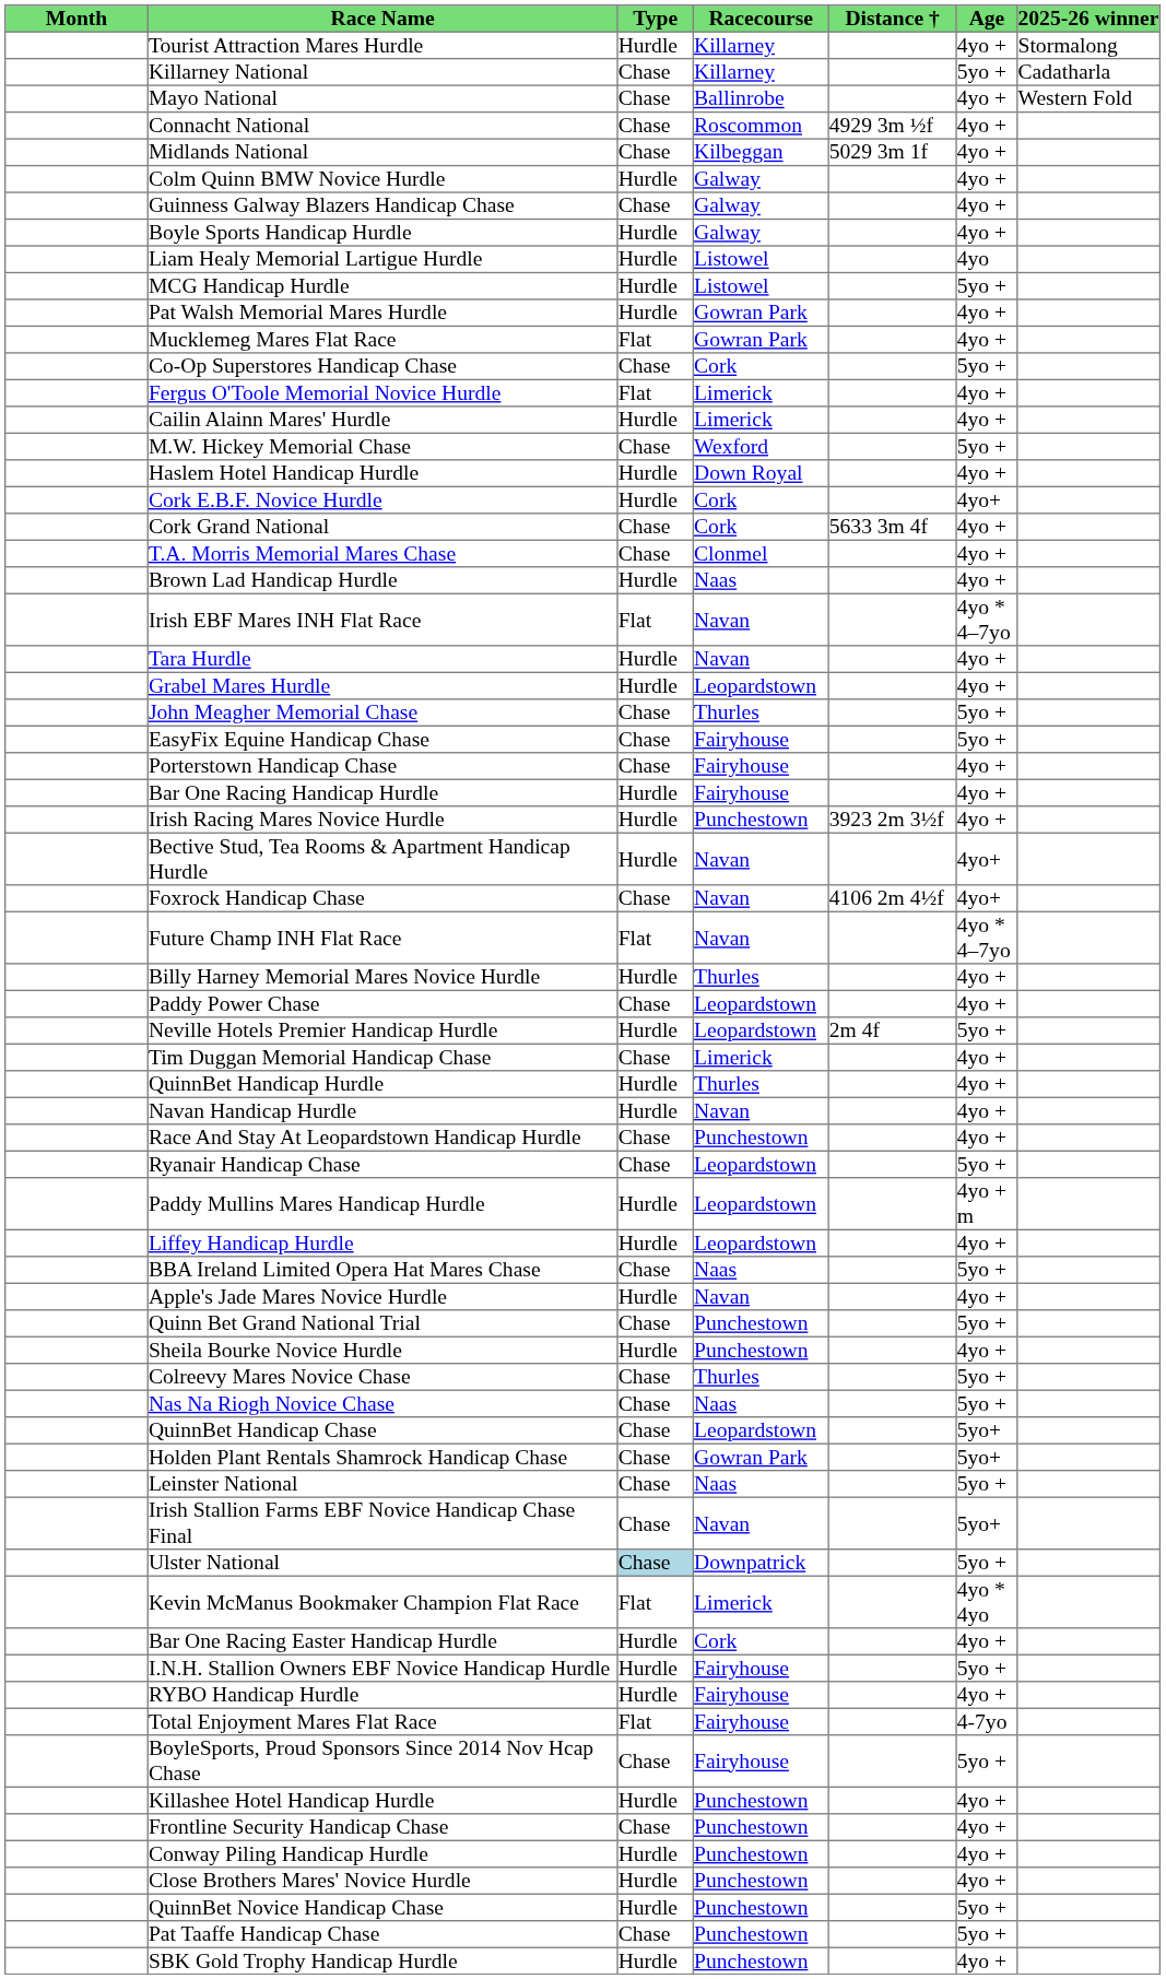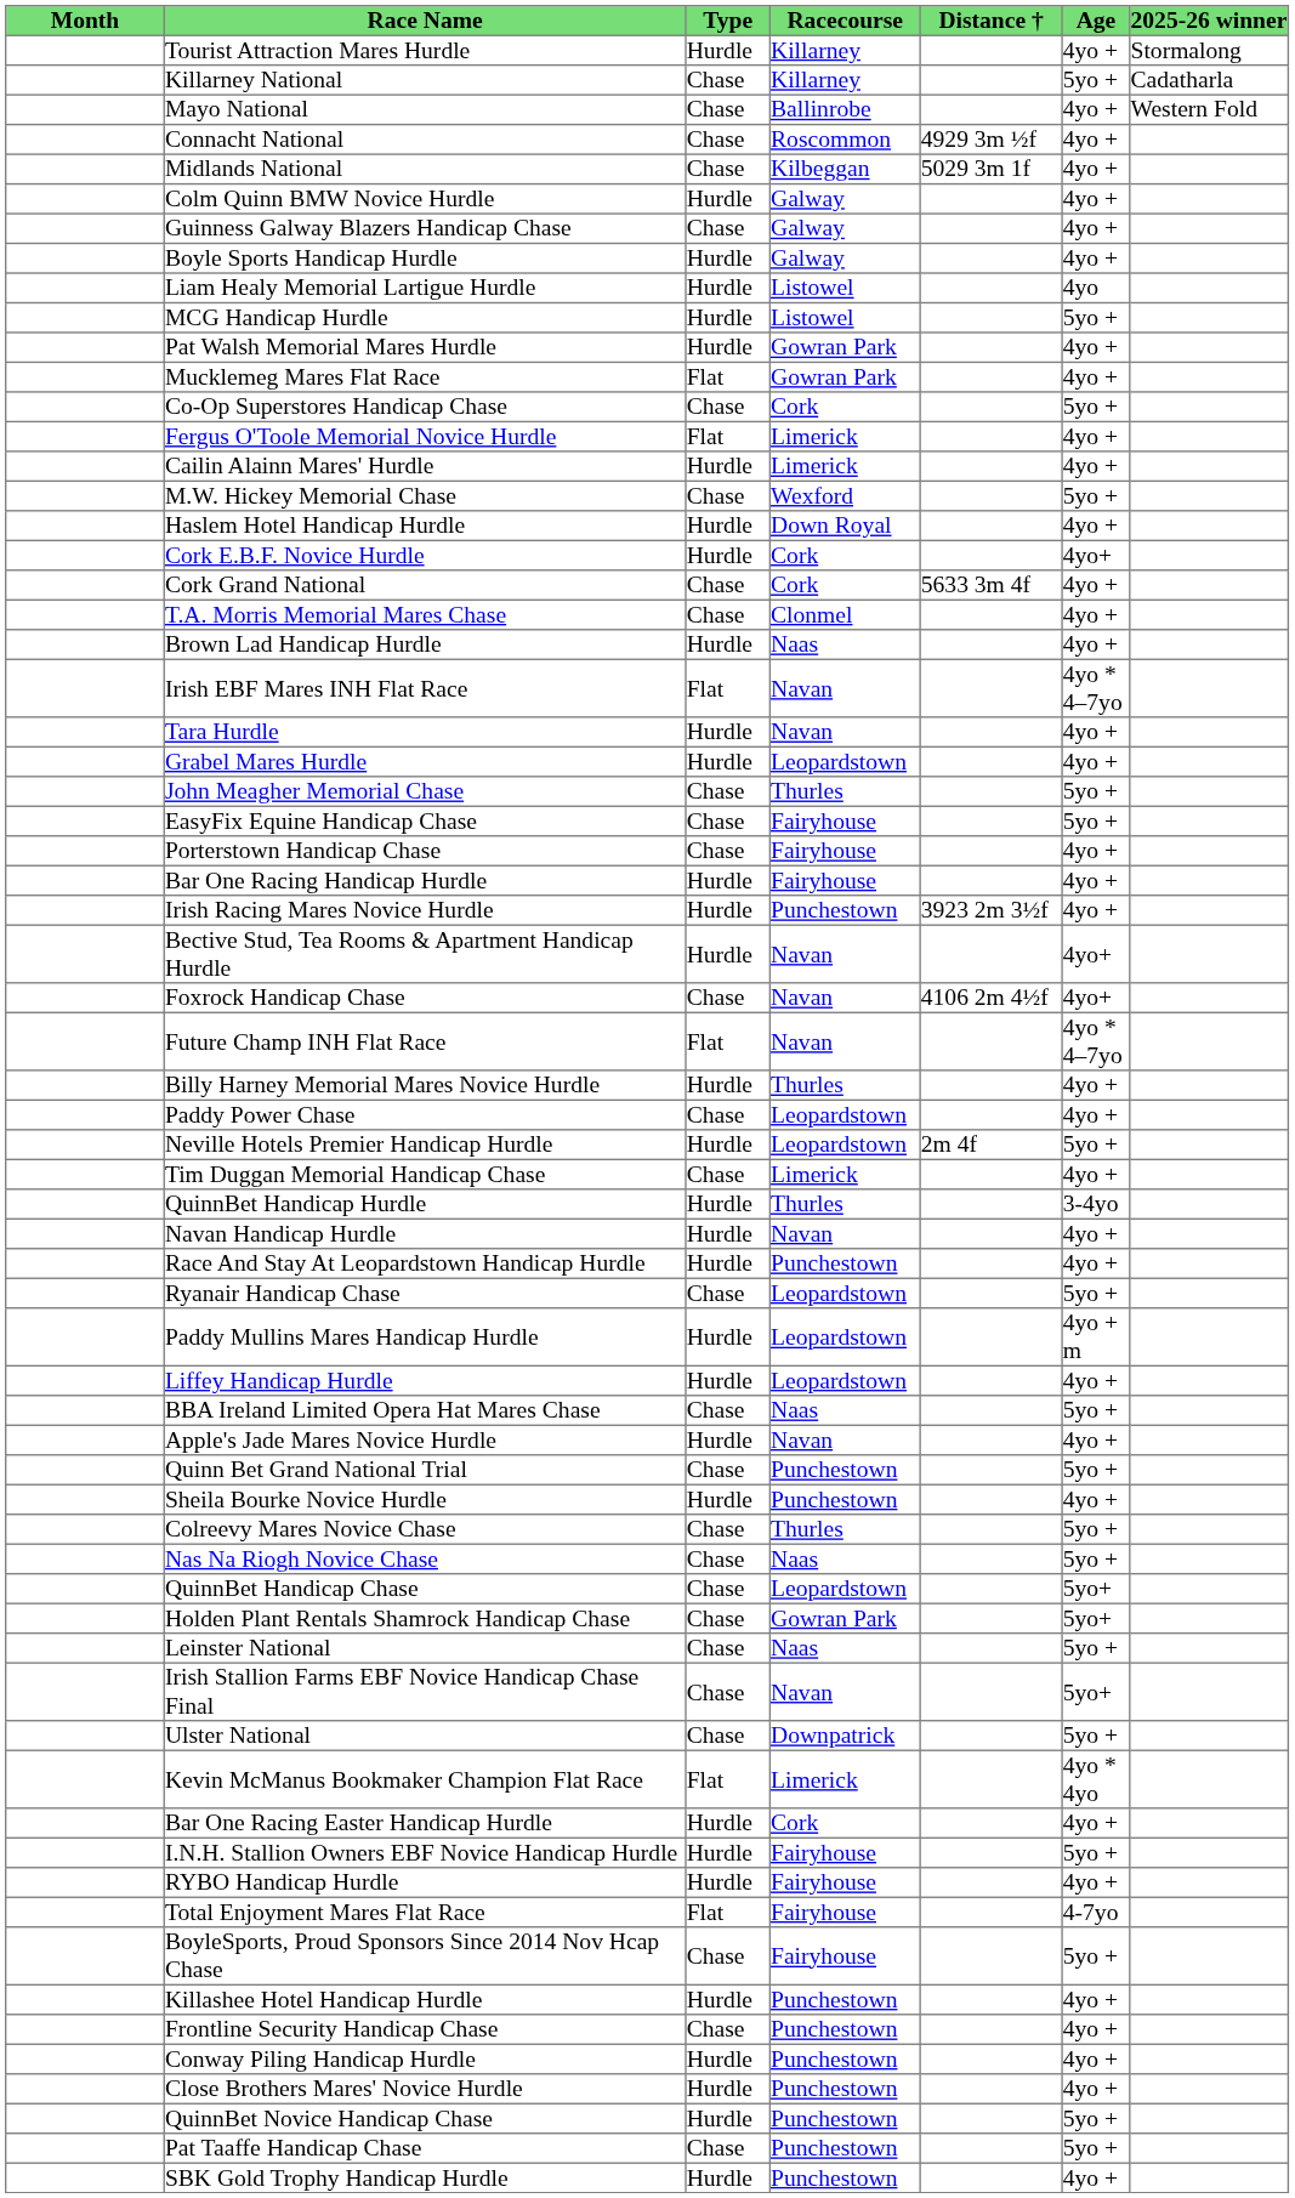 <table class = "sortable" | border="1" cellpadding="0" style="border-collapse: collapse; font-size:90%">
 <tr bgcolor="#77dd77" align="center">
 <th width="95px"><strong>Month</strong><br></th>
 <th width="315px"><strong>Race Name</strong><br></th>
 <th width="50px"><strong>Type</strong><br></th>
 <th width="90px"><strong>Racecourse</strong><br></th>
 <th width="85px"><strong>Distance</strong> †<br></th>
 <th width="40px"><strong>Age</strong><br></th>
 <th>2025-26 winner</th>
 </tr>
 <tr>
 <td></td>
 <td>Tourist Attraction Mares Hurdle</td>
 <td>Hurdle</td>
 <td><a href='#'>Killarney</a></td>
 <td></td>
 <td>4yo +</td>
 <td>Stormalong</td>
 </tr>
 <tr>
 <td></td>
 <td>Killarney National</td>
 <td>Chase</td>
 <td><a href='#'>Killarney</a></td>
 <td></td>
 <td>5yo +</td>
 <td>Cadatharla</td>
 </tr>
 <tr>
 <td></td>
 <td>Mayo National</td>
 <td>Chase</td>
 <td><a href='#'>Ballinrobe</a></td>
 <td></td>
 <td>4yo +</td>
 <td>Western Fold</td>
 </tr>
 <tr>
 <td></td>
 <td>Connacht National</td>
 <td>Chase</td>
 <td><a href='#'>Roscommon</a></td>
 <td><span>4929</span> 3m ½f</td>
 <td>4yo +</td>
 <td></td>
 </tr>
 <tr>
 <td></td>
 <td>Midlands National</td>
 <td>Chase</td>
 <td><a href='#'>Kilbeggan</a></td>
 <td><span>5029</span> 3m 1f</td>
 <td>4yo +</td>
 <td></td>
 </tr>
 <tr>
 <td></td>
 <td>Colm Quinn BMW Novice Hurdle</td>
 <td>Hurdle</td>
 <td><a href='#'>Galway</a></td>
 <td></td>
 <td>4yo +</td>
 <td></td>
 </tr>
 <tr>
 <td></td>
 <td>Guinness Galway Blazers Handicap Chase</td>
 <td>Chase</td>
 <td><a href='#'>Galway</a></td>
 <td></td>
 <td>4yo +</td>
 <td></td>
 </tr>
 <tr>
 <td></td>
 <td>Boyle Sports Handicap Hurdle</td>
 <td>Hurdle</td>
 <td><a href='#'>Galway</a></td>
 <td></td>
 <td>4yo +</td>
 <td></td>
 </tr>
 <tr>
 <td></td>
 <td>Liam Healy Memorial Lartigue Hurdle</td>
 <td>Hurdle</td>
 <td><a href='#'>Listowel</a></td>
 <td></td>
 <td>4yo</td>
 <td></td>
 </tr>
 <tr>
 <td></td>
 <td>MCG Handicap Hurdle</td>
 <td>Hurdle</td>
 <td><a href='#'>Listowel</a></td>
 <td></td>
 <td>5yo +</td>
 <td></td>
 </tr>
 <tr>
 <td></td>
 <td>Pat Walsh Memorial Mares Hurdle</td>
 <td>Hurdle</td>
 <td><a href='#'>Gowran Park</a></td>
 <td></td>
 <td>4yo +</td>
 <td></td>
 </tr>
 <tr>
 <td></td>
 <td>Mucklemeg Mares Flat Race</td>
 <td>Flat</td>
 <td><a href='#'>Gowran Park</a></td>
 <td></td>
 <td>4yo +</td>
 <td></td>
 </tr>
 <tr>
 <td></td>
 <td>Co-Op Superstores Handicap Chase</td>
 <td>Chase</td>
 <td><a href='#'>Cork</a></td>
 <td></td>
 <td>5yo +</td>
 <td></td>
 </tr>
 <tr>
 <td></td>
 <td><a href='#'>Fergus O'Toole Memorial Novice Hurdle</a></td>
 <td>Flat</td>
 <td><a href='#'>Limerick</a></td>
 <td></td>
 <td>4yo +</td>
 <td></td>
 </tr>
 <tr>
 <td></td>
 <td>Cailin Alainn Mares' Hurdle</td>
 <td>Hurdle</td>
 <td><a href='#'>Limerick</a></td>
 <td></td>
 <td>4yo +</td>
 <td></td>
 </tr>
 <tr>
 <td></td>
 <td>M.W. Hickey Memorial Chase</td>
 <td>Chase</td>
 <td><a href='#'>Wexford</a></td>
 <td></td>
 <td>5yo +</td>
 <td></td>
 </tr>
 <tr>
 <td></td>
 <td>Haslem Hotel Handicap Hurdle</td>
 <td>Hurdle</td>
 <td><a href='#'>Down Royal</a></td>
 <td></td>
 <td>4yo +</td>
 <td></td>
 </tr>
 <tr>
 <td></td>
 <td><a href='#'>Cork E.B.F. Novice Hurdle</a></td>
 <td>Hurdle</td>
 <td><a href='#'>Cork</a></td>
 <td></td>
 <td>4yo+</td>
 <td></td>
 </tr>
 <tr>
 <td></td>
 <td>Cork Grand National</td>
 <td>Chase</td>
 <td><a href='#'>Cork</a></td>
 <td><span>5633</span> 3m 4f</td>
 <td>4yo +</td>
 <td></td>
 </tr>
 <tr>
 <td></td>
 <td><a href='#'>T.A. Morris Memorial Mares Chase</a></td>
 <td>Chase</td>
 <td><a href='#'>Clonmel</a></td>
 <td></td>
 <td>4yo +</td>
 <td></td>
 </tr>
 <tr>
 <td></td>
 <td>Brown Lad Handicap Hurdle</td>
 <td>Hurdle</td>
 <td><a href='#'>Naas</a></td>
 <td></td>
 <td>4yo +</td>
 <td></td>
 </tr>
 <tr>
 <td></td>
 <td>Irish EBF Mares INH Flat Race</td>
 <td>Flat</td>
 <td><a href='#'>Navan</a></td>
 <td></td>
 <td><span>4yo *</span> 4–7yo</td>
 <td></td>
 </tr>
 <tr>
 <td></td>
 <td><a href='#'>Tara Hurdle</a></td>
 <td>Hurdle</td>
 <td><a href='#'>Navan</a></td>
 <td></td>
 <td>4yo +</td>
 <td></td>
 </tr>
 <tr>
 <td></td>
 <td><a href='#'>Grabel Mares Hurdle</a></td>
 <td>Hurdle</td>
 <td><a href='#'>Leopardstown</a></td>
 <td></td>
 <td>4yo +</td>
 <td></td>
 </tr>
 <tr>
 <td></td>
 <td><a href='#'>John Meagher Memorial Chase</a></td>
 <td>Chase</td>
 <td><a href='#'>Thurles</a></td>
 <td></td>
 <td>5yo +</td>
 <td></td>
 </tr>
 <tr>
 <td></td>
 <td>EasyFix Equine Handicap Chase</td>
 <td>Chase</td>
 <td><a href='#'>Fairyhouse</a></td>
 <td></td>
 <td>5yo +</td>
 <td></td>
 </tr>
 <tr>
 <td></td>
 <td>Porterstown Handicap Chase</td>
 <td>Chase</td>
 <td><a href='#'>Fairyhouse</a></td>
 <td></td>
 <td>4yo +</td>
 <td></td>
 </tr>
 <tr>
 <td></td>
 <td>Bar One Racing Handicap Hurdle</td>
 <td>Hurdle</td>
 <td><a href='#'>Fairyhouse</a></td>
 <td></td>
 <td>4yo +</td>
 <td></td>
 </tr>
 <tr>
 <td></td>
 <td>Irish Racing Mares Novice Hurdle</td>
 <td>Hurdle</td>
 <td><a href='#'>Punchestown</a></td>
 <td><span>3923</span> 2m 3½f</td>
 <td>4yo +</td>
 <td></td>
 </tr>
 <tr>
 <td></td>
 <td>Bective Stud, Tea Rooms & Apartment Handicap Hurdle</td>
 <td>Hurdle</td>
 <td><a href='#'>Navan</a></td>
 <td></td>
 <td>4yo+</td>
 <td></td>
 </tr>
 <tr>
 <td></td>
 <td>Foxrock Handicap Chase</td>
 <td>Chase</td>
 <td><a href='#'>Navan</a></td>
 <td><span>4106</span> 2m 4½f</td>
 <td>4yo+</td>
 <td></td>
 </tr>
 <tr>
 <td></td>
 <td>Future Champ INH Flat Race</td>
 <td>Flat</td>
 <td><a href='#'>Navan</a></td>
 <td></td>
 <td><span>4yo *</span> 4–7yo</td>
 <td></td>
 </tr>
 <tr>
 <td></td>
 <td>Billy Harney Memorial Mares Novice Hurdle</td>
 <td>Hurdle</td>
 <td><a href='#'>Thurles</a></td>
 <td></td>
 <td>4yo +</td>
 <td></td>
 </tr>
 <tr>
 <td></td>
 <td>Paddy Power Chase</td>
 <td>Chase</td>
 <td><a href='#'>Leopardstown</a></td>
 <td></td>
 <td>4yo +</td>
 <td></td>
 </tr>
 <tr>
 <td></td>
 <td>Neville Hotels Premier Handicap Hurdle</td>
 <td>Hurdle</td>
 <td><a href='#'>Leopardstown</a></td>
 <td>2m 4f</td>
 <td>5yo +</td>
 <td></td>
 </tr>
 <tr>
 <td></td>
 <td>Tim Duggan Memorial Handicap Chase</td>
 <td>Chase</td>
 <td><a href='#'>Limerick</a></td>
 <td></td>
 <td>4yo +</td>
 <td></td>
 </tr>
 <tr>
 <td></td>
 <td>QuinnBet Handicap Hurdle</td>
 <td>Hurdle</td>
 <td><a href='#'>Thurles</a></td>
 <td></td>
-<td>4yo +</td>
+<td>3-4yo</td>
 <td></td>
 </tr>
 <tr>
 <td></td>
 <td>Navan Handicap Hurdle</td>
 <td>Hurdle</td>
 <td><a href='#'>Navan</a></td>
 <td></td>
 <td>4yo +</td>
 <td></td>
 </tr>
 <tr>
 <td></td>
 <td>Race And Stay At Leopardstown Handicap Hurdle</td>
-<td>Chase</td>
+<td>Hurdle</td>
 <td><a href='#'>Punchestown</a></td>
 <td></td>
 <td>4yo +</td>
 <td></td>
 </tr>
 <tr>
 <td></td>
 <td>Ryanair Handicap Chase</td>
 <td>Chase</td>
 <td><a href='#'>Leopardstown</a></td>
 <td></td>
 <td>5yo +</td>
 <td></td>
 </tr>
 <tr>
 <td></td>
 <td>Paddy Mullins Mares Handicap Hurdle</td>
 <td>Hurdle</td>
 <td><a href='#'>Leopardstown</a></td>
 <td></td>
 <td>4yo + m</td>
 <td></td>
 </tr>
 <tr>
 <td></td>
 <td><a href='#'>Liffey Handicap Hurdle</a></td>
 <td>Hurdle</td>
 <td><a href='#'>Leopardstown</a></td>
 <td></td>
 <td>4yo +</td>
 <td></td>
 </tr>
 <tr>
 <td></td>
 <td>BBA Ireland Limited Opera Hat Mares Chase</td>
 <td>Chase</td>
 <td><a href='#'>Naas</a></td>
 <td></td>
 <td>5yo +</td>
 <td></td>
 </tr>
 <tr>
 <td></td>
 <td>Apple's Jade Mares Novice Hurdle</td>
 <td>Hurdle</td>
 <td><a href='#'>Navan</a></td>
 <td></td>
 <td>4yo +</td>
 <td></td>
 </tr>
 <tr>
 <td></td>
 <td>Quinn Bet Grand National Trial</td>
 <td>Chase</td>
 <td><a href='#'>Punchestown</a></td>
 <td></td>
 <td>5yo +</td>
 <td></td>
 </tr>
 <tr>
 <td></td>
 <td>Sheila Bourke Novice Hurdle</td>
 <td>Hurdle</td>
 <td><a href='#'>Punchestown</a></td>
 <td></td>
 <td>4yo +</td>
 <td></td>
 </tr>
 <tr>
 <td></td>
 <td>Colreevy Mares Novice Chase</td>
 <td>Chase</td>
 <td><a href='#'>Thurles</a></td>
 <td></td>
 <td>5yo +</td>
 <td></td>
 </tr>
 <tr>
 <td></td>
 <td><a href='#'>Nas Na Riogh Novice Chase</a></td>
 <td>Chase</td>
 <td><a href='#'>Naas</a></td>
 <td></td>
 <td>5yo +</td>
 <td></td>
 </tr>
 <tr>
 <td></td>
 <td>QuinnBet Handicap Chase</td>
 <td>Chase</td>
 <td><a href='#'>Leopardstown</a></td>
 <td></td>
 <td>5yo+</td>
 <td></td>
 </tr>
 <tr>
 <td></td>
 <td>Holden Plant Rentals Shamrock Handicap Chase</td>
 <td>Chase</td>
 <td><a href='#'>Gowran Park</a></td>
 <td></td>
 <td>5yo+</td>
 <td></td>
 </tr>
 <tr>
 <td></td>
 <td>Leinster National</td>
 <td>Chase</td>
 <td><a href='#'>Naas</a></td>
 <td></td>
 <td>5yo +</td>
 <td></td>
 </tr>
 <tr>
 <td></td>
 <td>Irish Stallion Farms EBF Novice Handicap Chase Final</td>
 <td>Chase</td>
 <td><a href='#'>Navan</a></td>
 <td></td>
 <td>5yo+</td>
 <td></td>
 </tr>
 <tr>
 <td></td>
 <td>Ulster National</td>
-<td style="background: lightblue;">Chase</td>
+<td>Chase</td>
 <td><a href='#'>Downpatrick</a></td>
 <td></td>
 <td>5yo +</td>
 <td></td>
 </tr>
 <tr>
 <td></td>
 <td>Kevin McManus Bookmaker Champion Flat Race</td>
 <td>Flat</td>
 <td><a href='#'>Limerick</a></td>
 <td></td>
 <td><span>4yo *</span> 4yo</td>
 <td></td>
 </tr>
 <tr>
 <td></td>
 <td>Bar One Racing Easter Handicap Hurdle</td>
 <td>Hurdle</td>
 <td><a href='#'>Cork</a></td>
 <td></td>
 <td>4yo +</td>
 <td></td>
 </tr>
 <tr>
 <td></td>
 <td>I.N.H. Stallion Owners EBF Novice Handicap Hurdle</td>
 <td>Hurdle</td>
 <td><a href='#'>Fairyhouse</a></td>
 <td></td>
 <td>5yo +</td>
 <td></td>
 </tr>
 <tr>
 <td></td>
 <td>RYBO Handicap Hurdle</td>
 <td>Hurdle</td>
 <td><a href='#'>Fairyhouse</a></td>
 <td></td>
 <td>4yo +</td>
 <td></td>
 </tr>
 <tr>
 <td></td>
 <td>Total Enjoyment Mares Flat Race</td>
 <td>Flat</td>
 <td><a href='#'>Fairyhouse</a></td>
 <td></td>
 <td>4-7yo</td>
 <td></td>
 </tr>
 <tr>
 <td></td>
 <td>BoyleSports, Proud Sponsors Since 2014 Nov Hcap Chase</td>
 <td>Chase</td>
 <td><a href='#'>Fairyhouse</a></td>
 <td></td>
 <td>5yo +</td>
 <td></td>
 </tr>
 <tr>
 <td></td>
 <td>Killashee Hotel Handicap Hurdle</td>
 <td>Hurdle</td>
 <td><a href='#'>Punchestown</a></td>
 <td></td>
 <td>4yo +</td>
 <td></td>
 </tr>
 <tr>
 <td></td>
 <td>Frontline Security Handicap Chase</td>
 <td>Chase</td>
 <td><a href='#'>Punchestown</a></td>
 <td></td>
 <td>4yo +</td>
 <td></td>
 </tr>
 <tr>
 <td></td>
 <td>Conway Piling Handicap Hurdle</td>
 <td>Hurdle</td>
 <td><a href='#'>Punchestown</a></td>
 <td></td>
 <td>4yo +</td>
 <td></td>
 </tr>
 <tr>
 <td></td>
 <td>Close Brothers Mares' Novice Hurdle</td>
 <td>Hurdle</td>
 <td><a href='#'>Punchestown</a></td>
 <td></td>
 <td>4yo +</td>
 <td></td>
 </tr>
 <tr>
 <td></td>
 <td>QuinnBet Novice Handicap Chase</td>
 <td>Hurdle</td>
 <td><a href='#'>Punchestown</a></td>
 <td></td>
 <td>5yo +</td>
 <td></td>
 </tr>
 <tr>
 <td></td>
 <td>Pat Taaffe Handicap Chase</td>
 <td>Chase</td>
 <td><a href='#'>Punchestown</a></td>
 <td></td>
 <td>5yo +</td>
 <td></td>
 </tr>
 <tr>
 <td></td>
 <td>SBK Gold Trophy Handicap Hurdle</td>
 <td>Hurdle</td>
 <td><a href='#'>Punchestown</a></td>
 <td></td>
 <td>4yo +</td>
 <td></td>
 </tr>
 </table>
